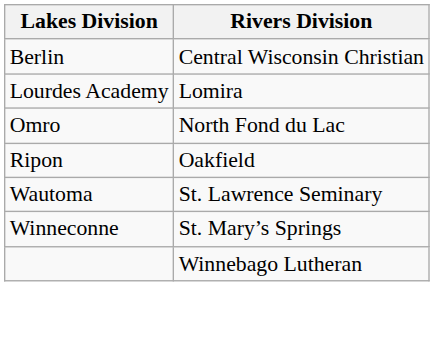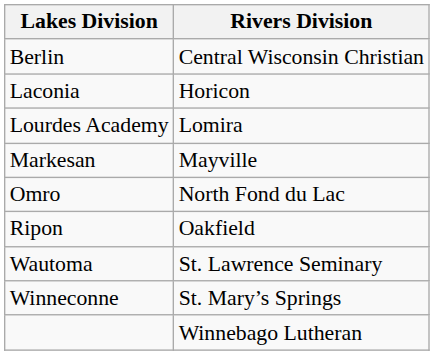 <table class="wikitable">
 <tr>
 <th>Lakes Division</th>
 <th>Rivers Division</th>
 </tr>
 <tr>
 <td>Berlin</td>
 <td>Central Wisconsin Christian</td>
 </tr>
 <tr>
+<td>Laconia</td>
+<td>Horicon</td>
+</tr>
+<tr>
 <td>Lourdes Academy</td>
 <td>Lomira</td>
+</tr>
+<tr>
+<td>Markesan</td>
+<td>Mayville</td>
 </tr>
 <tr>
 <td>Omro</td>
 <td>North Fond du Lac</td>
 </tr>
 <tr>
 <td>Ripon</td>
 <td>Oakfield</td>
 </tr>
 <tr>
 <td>Wautoma</td>
 <td>St. Lawrence Seminary</td>
 </tr>
 <tr>
 <td>Winneconne</td>
 <td>St. Mary’s Springs</td>
 </tr>
 <tr>
 <td></td>
 <td>Winnebago Lutheran</td>
 </tr>
 </table>
